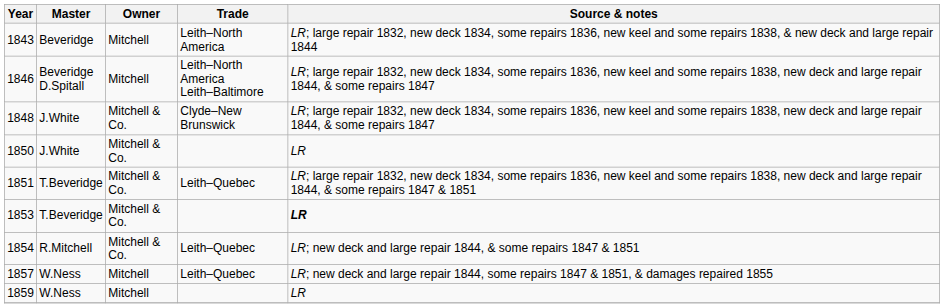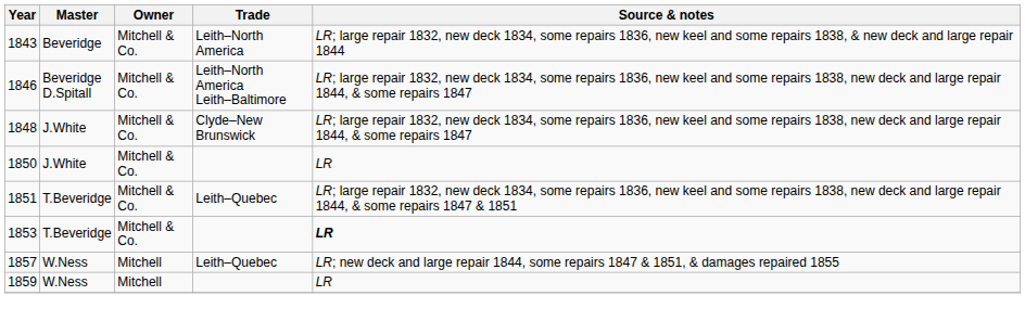 <table class=" wikitable">
 <tr>
 <th>Year</th>
 <th>Master</th>
 <th>Owner</th>
 <th>Trade</th>
 <th>Source & notes</th>
 </tr>
 <tr>
 <td>1843</td>
 <td>Beveridge</td>
-<td>Mitchell</td>
+<td>Mitchell & Co.</td>
 <td>Leith–North America</td>
 <td><em>LR</em>; large repair 1832, new deck 1834, some repairs 1836, new keel and some repairs 1838, & new deck and large repair 1844</td>
 </tr>
 <tr>
 <td>1846</td>
 <td>Beveridge<br>D.Spitall</td>
-<td>Mitchell</td>
+<td>Mitchell & Co.</td>
 <td>Leith–North America<br>Leith–Baltimore</td>
 <td><em>LR</em>; large repair 1832, new deck 1834, some repairs 1836, new keel and some repairs 1838, new deck and large repair 1844, & some repairs 1847</td>
 </tr>
 <tr>
 <td>1848</td>
 <td>J.White</td>
 <td>Mitchell & Co.</td>
 <td>Clyde–New Brunswick</td>
 <td><em>LR</em>; large repair 1832, new deck 1834, some repairs 1836, new keel and some repairs 1838, new deck and large repair 1844, & some repairs 1847</td>
 </tr>
 <tr>
 <td>1850</td>
 <td>J.White</td>
 <td>Mitchell & Co.</td>
 <td></td>
 <td><em>LR</em></td>
 </tr>
 <tr>
 <td>1851</td>
 <td>T.Beveridge</td>
 <td>Mitchell & Co.</td>
 <td>Leith–Quebec</td>
 <td><em>LR</em>; large repair 1832, new deck 1834, some repairs 1836, new keel and some repairs 1838, new deck and large repair 1844, & some repairs 1847 & 1851</td>
 </tr>
 <tr>
 <td>1853</td>
 <td>T.Beveridge</td>
 <td>Mitchell & Co.</td>
 <td></td>
 <td><strong><em>LR</em></strong></td>
 </tr>
 <tr>
-<td>1854</td>
-<td>R.Mitchell</td>
-<td>Mitchell & Co.</td>
-<td>Leith–Quebec</td>
-<td><em>LR</em>; new deck and large repair 1844, & some repairs 1847 & 1851</td>
-</tr>
-<tr>
 <td>1857</td>
 <td>W.Ness</td>
 <td>Mitchell</td>
 <td>Leith–Quebec</td>
 <td><em>LR</em>; new deck and large repair 1844, some repairs 1847 & 1851, & damages repaired 1855</td>
 </tr>
 <tr>
 <td>1859</td>
 <td>W.Ness</td>
 <td>Mitchell</td>
 <td></td>
 <td><em>LR</em></td>
 </tr>
 <tr>
 </tr>
 </table>
